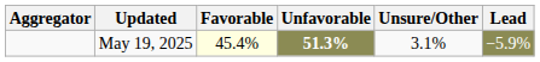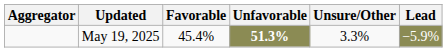 <table class="wikitable sortable" style="text-align:center;line-height:17px">
 <tr>
 <th>Aggregator</th>
 <th>Updated</th>
 <th>Favorable</th>
 <th>Unfavorable</th>
 <th>Unsure/Other</th>
 <th>Lead</th>
 </tr>
 <tr>
 <td></td>
 <td>May 19, 2025</td>
-<td style="background: lightyellow;">45.4%</td>
+<td>45.4%</td>
 <td style="background:#8B8B54; color: white"><strong>51.3%</strong></td>
-<td>3.1%</td>
+<td>3.3%</td>
 <td style="background:#8B8B54; color: white">−5.9%</td>
 </tr>
 </table>
